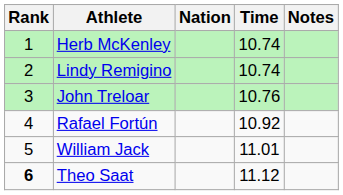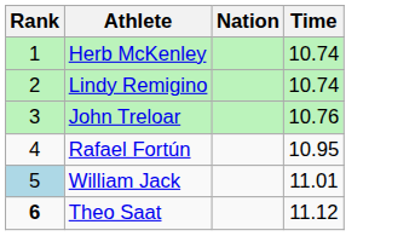 <table class="wikitable sortable" style="text-align:center">
 <tr>
 <th>Rank</th>
 <th>Athlete</th>
 <th>Nation</th>
 <th>Time</th>
-<th>Notes</th>
 </tr>
 <tr bgcolor=bbf3bb>
 <td>1</td>
 <td align=left><a href='#'>Herb McKenley</a></td>
 <td align=left></td>
 <td>10.74</td>
-<td></td>
 </tr>
 <tr bgcolor=bbf3bb>
 <td>2</td>
 <td align=left><a href='#'>Lindy Remigino</a></td>
 <td align=left></td>
 <td>10.74</td>
-<td></td>
 </tr>
 <tr bgcolor=bbf3bb>
 <td>3</td>
 <td align=left><a href='#'>John Treloar</a></td>
 <td align=left></td>
 <td>10.76</td>
-<td></td>
 </tr>
 <tr>
 <td>4</td>
 <td align=left><a href='#'>Rafael Fortún</a></td>
 <td align=left></td>
-<td>10.92</td>
-<td></td>
+<td>10.95</td>
 </tr>
 <tr>
-<td>5</td>
+<td style="background: lightblue;">5</td>
 <td align=left><a href='#'>William Jack</a></td>
 <td align=left></td>
 <td>11.01</td>
-<td></td>
 </tr>
 <tr>
 <td><strong>6</strong></td>
 <td align=left><a href='#'>Theo Saat</a></td>
 <td align=left></td>
 <td>11.12</td>
-<td></td>
 </tr>
 </table>
